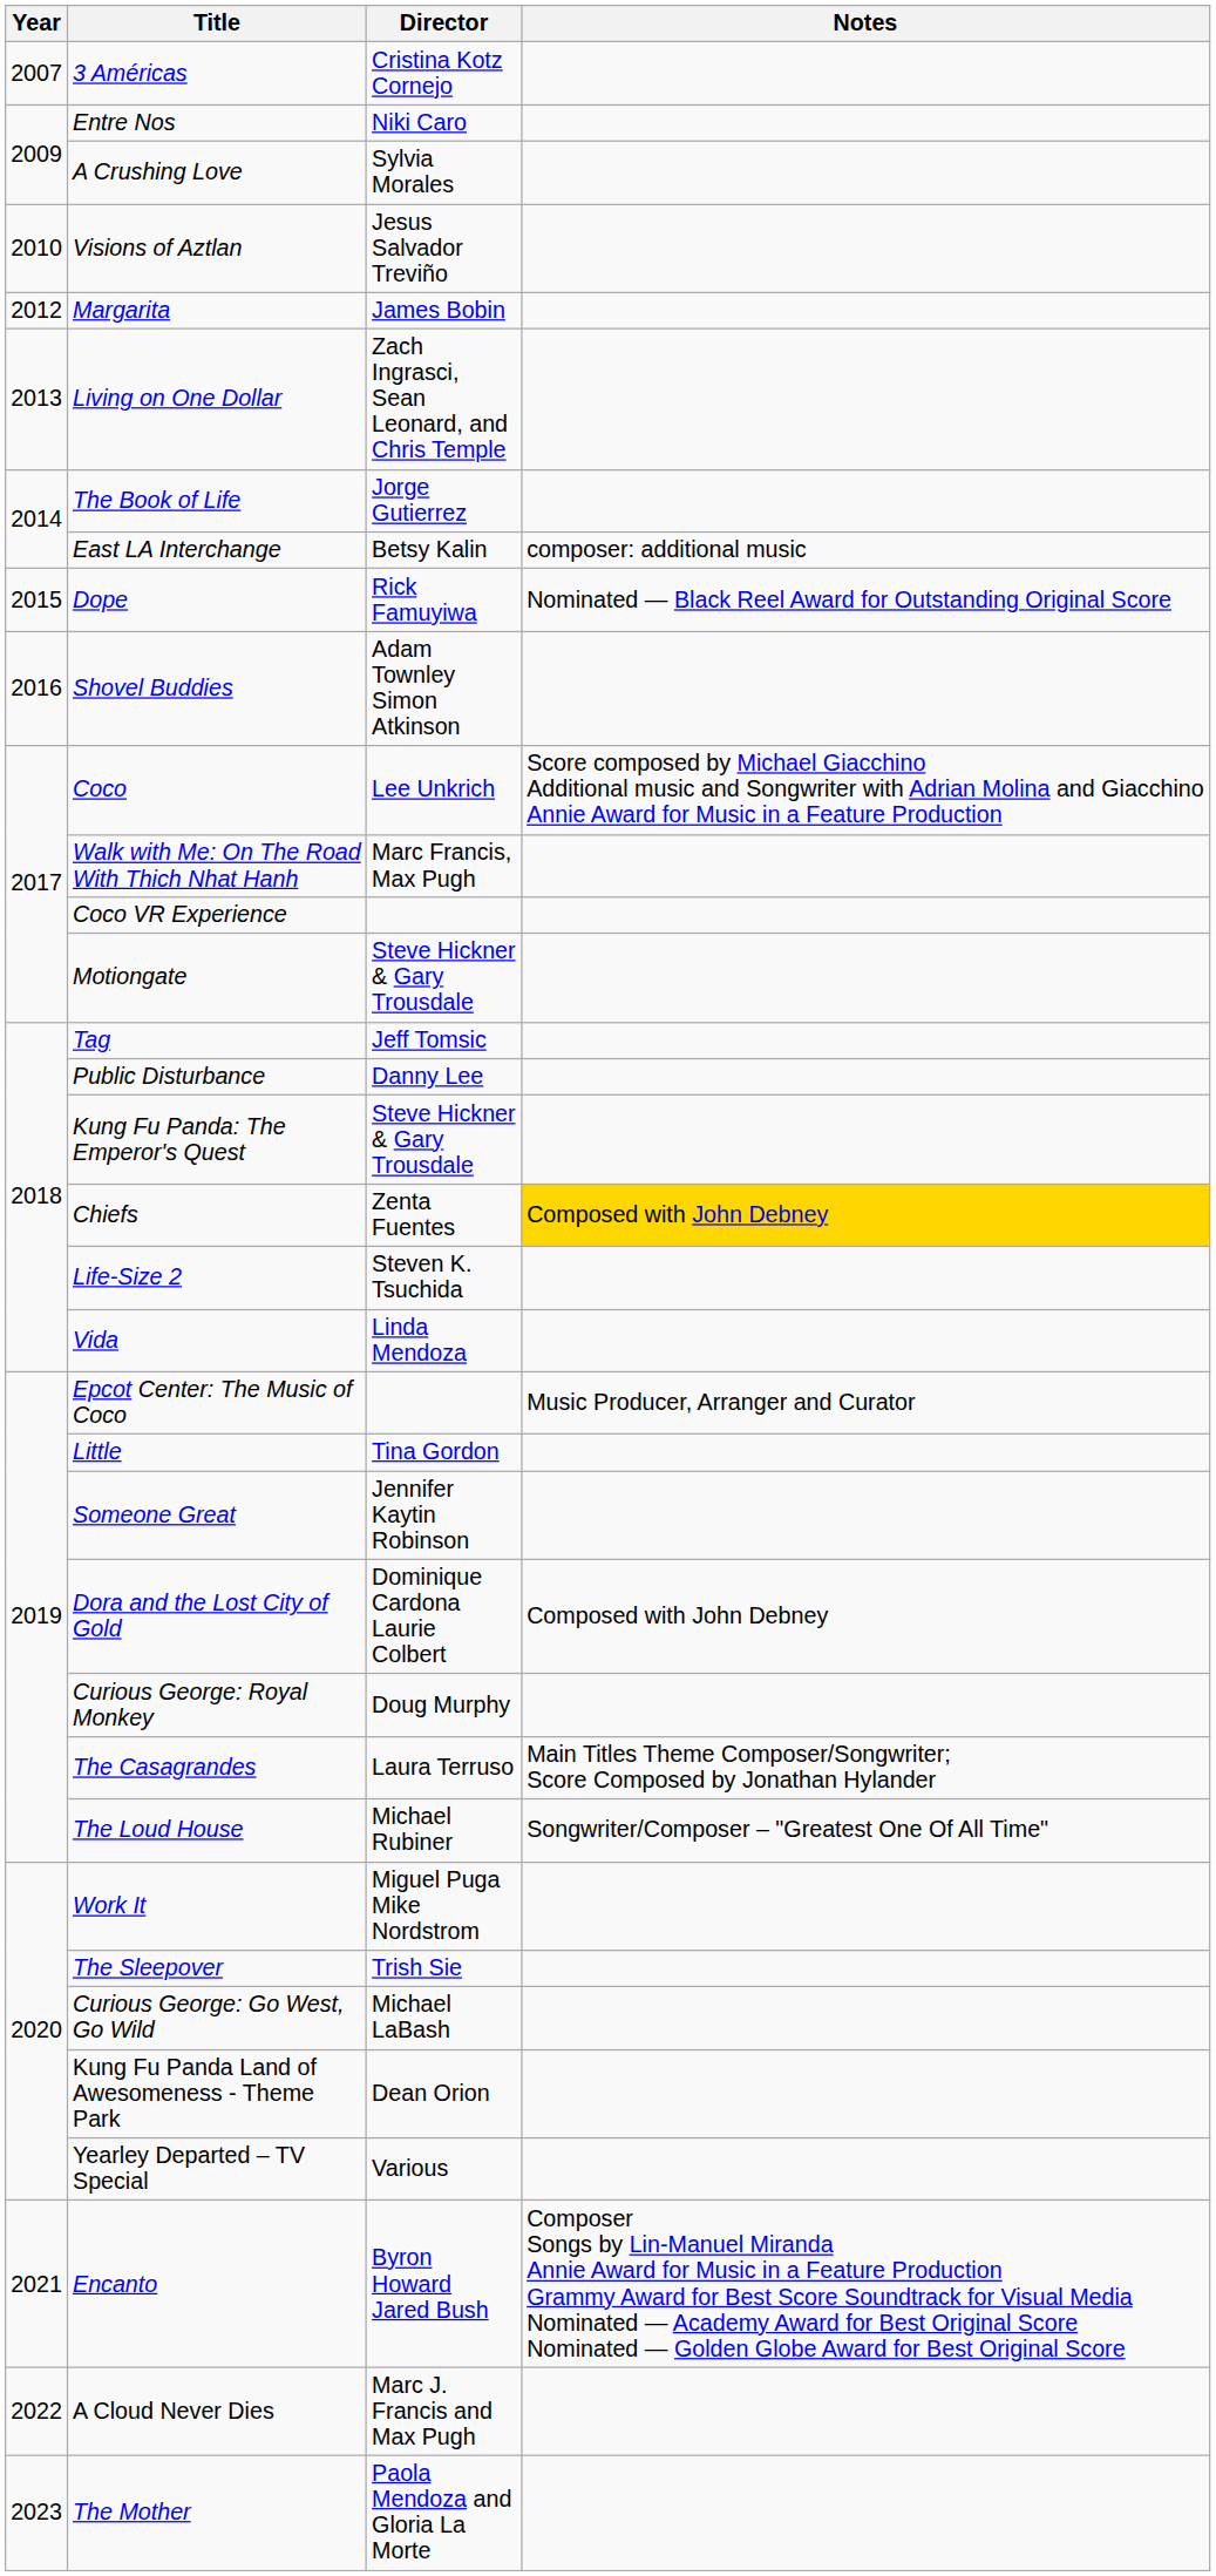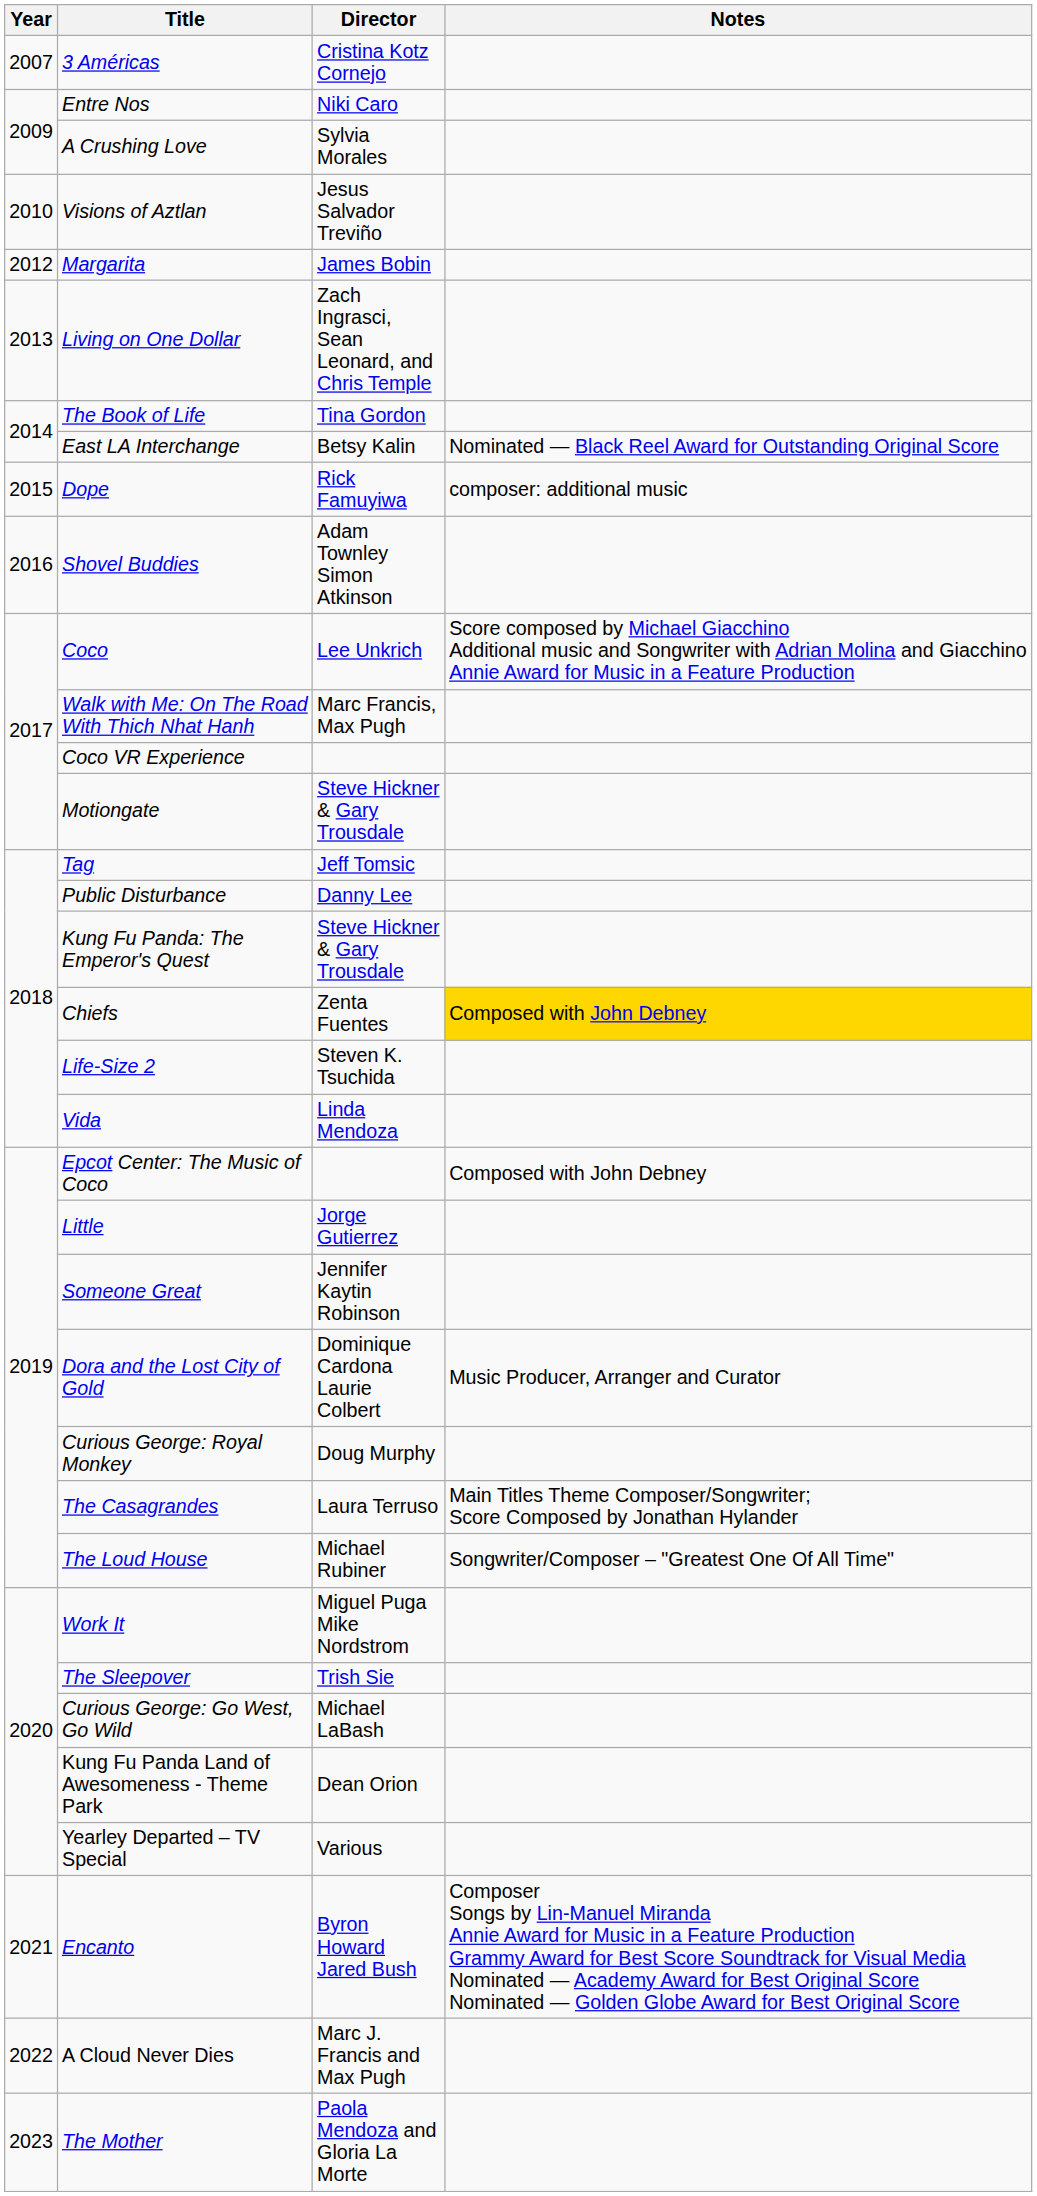 <table class="wikitable sortable">
 <tr>
 <th width=30px>Year</th>
 <th width=200px>Title</th>
 <th width=100px>Director</th>
 <th>Notes</th>
 </tr>
 <tr>
 <td>2007</td>
 <td><em><a href='#'>3 Américas</a></em></td>
 <td><a href='#'>Cristina Kotz Cornejo</a></td>
 <td></td>
 </tr>
 <tr>
 <td rowspan="2">2009</td>
 <td><em>Entre Nos</em></td>
 <td><a href='#'>Niki Caro</a></td>
 <td></td>
 </tr>
 <tr>
 <td><em>A Crushing Love</em></td>
 <td>Sylvia Morales</td>
 <td></td>
 </tr>
 <tr>
 <td>2010</td>
 <td><em>Visions of Aztlan</em></td>
 <td>Jesus Salvador Treviño</td>
 <td></td>
 </tr>
 <tr>
 <td>2012</td>
 <td><em><a href='#'>Margarita</a></em></td>
 <td><a href='#'>James Bobin</a></td>
 <td></td>
 </tr>
 <tr>
 <td>2013</td>
 <td><em><a href='#'>Living on One Dollar</a></em></td>
 <td>Zach Ingrasci, Sean Leonard, and <a href='#'>Chris Temple</a></td>
 <td></td>
 </tr>
 <tr>
 <td rowspan="2">2014</td>
 <td><em><a href='#'>The Book of Life</a></em></td>
-<td><a href='#'>Jorge Gutierrez</a></td>
+<td><a href='#'>Tina Gordon</a></td>
 <td></td>
 </tr>
 <tr>
 <td><em>East LA Interchange</em></td>
 <td>Betsy Kalin</td>
-<td>composer: additional music</td>
+<td>Nominated — <a href='#'>Black Reel Award for Outstanding Original Score</a></td>
 </tr>
 <tr>
 <td>2015</td>
 <td><em><a href='#'>Dope</a></em></td>
 <td><a href='#'>Rick Famuyiwa</a></td>
-<td>Nominated — <a href='#'>Black Reel Award for Outstanding Original Score</a></td>
+<td>composer: additional music</td>
 </tr>
 <tr>
 <td>2016</td>
 <td><em><a href='#'>Shovel Buddies</a></em></td>
 <td>Adam Townley<br>Simon Atkinson</td>
 <td></td>
 </tr>
 <tr>
 <td rowspan="4">2017</td>
 <td><em><a href='#'>Coco</a></em></td>
 <td><a href='#'>Lee Unkrich</a></td>
 <td>Score composed by <a href='#'>Michael Giacchino</a><br>Additional music and Songwriter with <a href='#'>Adrian Molina</a> and Giacchino<br><a href='#'>Annie Award for Music in a Feature Production</a> </td>
 </tr>
 <tr>
 <td><em><a href='#'>Walk with Me: On The Road With Thich Nhat Hanh</a></em></td>
 <td>Marc Francis, Max Pugh</td>
 <td></td>
 </tr>
 <tr>
 <td><em>Coco VR Experience</em></td>
 <td></td>
 <td></td>
 </tr>
 <tr>
 <td><em>Motiongate</em></td>
 <td><a href='#'>Steve Hickner</a> & <a href='#'>Gary Trousdale</a></td>
 <td></td>
 </tr>
 <tr>
 <td rowspan="6">2018</td>
 <td><em><a href='#'>Tag</a></em></td>
 <td><a href='#'>Jeff Tomsic</a></td>
 <td></td>
 </tr>
 <tr>
 <td><em>Public Disturbance</em></td>
 <td><a href='#'>Danny Lee</a></td>
 <td></td>
 </tr>
 <tr>
 <td><em>Kung Fu Panda: The Emperor's Quest</em></td>
 <td><a href='#'>Steve Hickner</a> & <a href='#'>Gary Trousdale</a></td>
 <td></td>
 </tr>
 <tr>
 <td><em>Chiefs</em></td>
 <td>Zenta Fuentes</td>
 <td style="background: gold;">Composed with <a href='#'>John Debney</a></td>
 </tr>
 <tr>
 <td><em><a href='#'>Life-Size 2</a></em></td>
 <td>Steven K. Tsuchida</td>
 <td></td>
 </tr>
 <tr>
 <td><em><a href='#'>Vida</a></em></td>
 <td><a href='#'>Linda Mendoza</a></td>
 <td></td>
 </tr>
 <tr>
 <td rowspan="7">2019</td>
 <td><em><a href='#'>Epcot</a> Center: The Music of Coco</em></td>
 <td></td>
-<td>Music Producer, Arranger and Curator</td>
+<td>Composed with John Debney</td>
 </tr>
 <tr>
 <td><em><a href='#'>Little</a></em></td>
-<td><a href='#'>Tina Gordon</a></td>
+<td><a href='#'>Jorge Gutierrez</a></td>
 <td></td>
 </tr>
 <tr>
 <td><em><a href='#'>Someone Great</a></em></td>
 <td>Jennifer Kaytin Robinson</td>
 <td></td>
 </tr>
 <tr>
 <td><em><a href='#'>Dora and the Lost City of Gold</a></em></td>
 <td>Dominique Cardona<br>Laurie Colbert</td>
-<td>Composed with John Debney</td>
+<td>Music Producer, Arranger and Curator</td>
 </tr>
 <tr>
 <td><em>Curious George: Royal Monkey</em></td>
 <td>Doug Murphy</td>
 <td></td>
 </tr>
 <tr>
 <td><em><a href='#'>The Casagrandes</a></em></td>
 <td>Laura Terruso</td>
 <td>Main Titles Theme Composer/Songwriter; <br> Score Composed by Jonathan Hylander</td>
 </tr>
 <tr>
 <td><em><a href='#'>The Loud House</a></em></td>
 <td>Michael Rubiner</td>
 <td>Songwriter/Composer – "Greatest One Of All Time"</td>
 </tr>
 <tr>
 <td rowspan="5">2020</td>
 <td><em><a href='#'>Work It</a></em></td>
 <td>Miguel Puga<br>Mike Nordstrom</td>
 <td></td>
 </tr>
 <tr>
 <td><em><a href='#'>The Sleepover</a></em></td>
 <td><a href='#'>Trish Sie</a></td>
 <td></td>
 </tr>
 <tr>
 <td><em>Curious George: Go West, Go Wild</em></td>
 <td>Michael LaBash</td>
 <td></td>
 </tr>
 <tr>
 <td>Kung Fu Panda Land of Awesomeness - Theme Park</td>
 <td>Dean Orion</td>
 <td></td>
 </tr>
 <tr>
 <td>Yearley Departed – TV Special</td>
 <td>Various</td>
 <td></td>
 </tr>
 <tr>
 <td>2021</td>
 <td><em><a href='#'>Encanto</a></em></td>
 <td><a href='#'>Byron Howard</a><br><a href='#'>Jared Bush</a></td>
 <td>Composer<br>Songs by <a href='#'>Lin-Manuel Miranda</a> <br><a href='#'>Annie Award for Music in a Feature Production</a> <br><a href='#'>Grammy Award for Best Score Soundtrack for Visual Media</a> <br>Nominated — <a href='#'>Academy Award for Best Original Score</a> <br>Nominated — <a href='#'>Golden Globe Award for Best Original Score</a></td>
 </tr>
 <tr>
 <td>2022</td>
 <td>A Cloud Never Dies</td>
 <td>Marc J. Francis and Max Pugh</td>
 <td></td>
 </tr>
 <tr>
 <td>2023</td>
 <td><em><a href='#'>The Mother</a></em></td>
 <td><a href='#'>Paola Mendoza</a> and Gloria La Morte</td>
 <td></td>
 </tr>
 </table>
